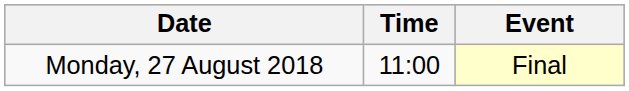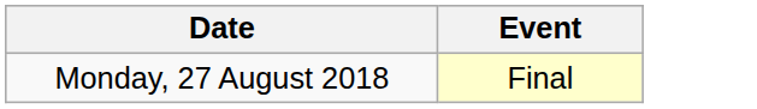 <table class = "wikitable" style="text-align:center;">
 <tr>
 <th width=220>Date</th>
-<th width=50>Time</th>
 <th width=100>Event</th>
 </tr>
 <tr>
 <td>Monday, 27 August 2018</td>
-<td>11:00</td>
 <td bgcolor=ffffcc>Final</td>
 </tr>
 </table>
